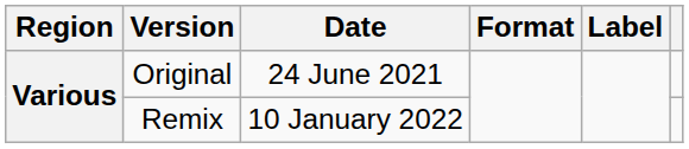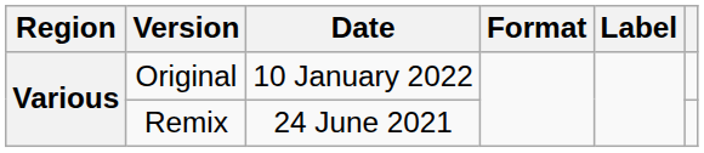 <table class="wikitable plainrowheaders" style="text-align:center;">
 <tr>
 <th scope="col">Region</th>
 <th>Version</th>
 <th scope="col">Date</th>
 <th scope="col">Format</th>
 <th scope="col">Label</th>
 <th scope="col"></th>
 </tr>
 <tr>
 <th rowspan="2" scope="row">Various</th>
 <td>Original</td>
-<td>24 June 2021</td>
+<td>10 January 2022</td>
 <td rowspan="2"></td>
 <td rowspan="2"></td>
 <td></td>
 </tr>
 <tr>
 <td>Remix</td>
-<td>10 January 2022</td>
+<td>24 June 2021</td>
 <td></td>
 </tr>
 </table>
